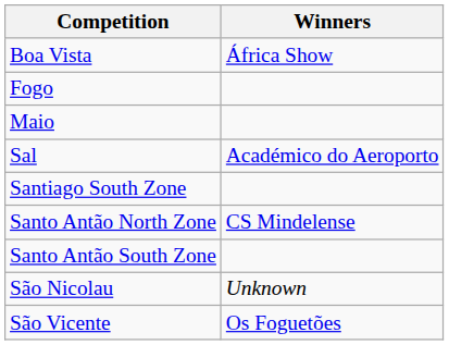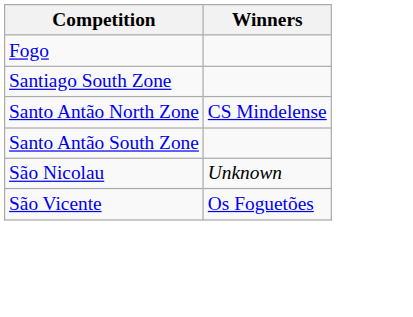 <table class="wikitable">
 <tr>
 <th>Competition</th>
 <th>Winners</th>
 </tr>
 <tr>
-<td><a href='#'>Boa Vista</a></td>
-<td><a href='#'>África Show</a></td>
-</tr>
-<tr>
 <td><a href='#'>Fogo</a></td>
 <td></td>
-</tr>
-<tr>
-<td><a href='#'>Maio</a></td>
-<td></td>
-</tr>
-<tr>
-<td><a href='#'>Sal</a></td>
-<td><a href='#'>Académico do Aeroporto</a></td>
 </tr>
 <tr>
 <td><a href='#'>Santiago South Zone</a></td>
 <td></td>
 </tr>
 <tr>
 <td><a href='#'>Santo Antão North Zone</a></td>
 <td><a href='#'>CS Mindelense</a></td>
 </tr>
 <tr>
 <td><a href='#'>Santo Antão South Zone</a></td>
 <td></td>
 </tr>
 <tr>
 <td><a href='#'>São Nicolau</a></td>
 <td><em>Unknown</em></td>
 </tr>
 <tr>
 <td><a href='#'>São Vicente</a></td>
 <td><a href='#'>Os Foguetões</a></td>
 </tr>
 </table>
